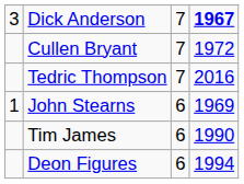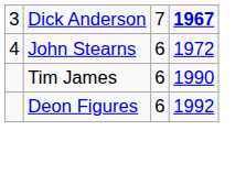 <table class="wikitable">
 <tr>
 </tr>
 <tr>
 <td>3</td>
 <td><a href='#'>Dick Anderson</a></td>
 <td>7</td>
 <td><strong><a href='#'>1967</a></strong></td>
 </tr>
 <tr>
-<td></td>
-<td><a href='#'>Cullen Bryant</a></td>
-<td>7</td>
-<td><a href='#'>1972</a></td>
-</tr>
-<tr>
-<td></td>
-<td><a href='#'>Tedric Thompson</a></td>
-<td>7</td>
-<td><a href='#'>2016</a></td>
-</tr>
-<tr>
-<td>1</td>
+<td>4</td>
 <td><a href='#'>John Stearns</a></td>
 <td>6</td>
-<td><a href='#'>1969</a></td>
+<td><a href='#'>1972</a></td>
 </tr>
 <tr>
 <td></td>
 <td>Tim James</td>
 <td>6</td>
 <td><a href='#'>1990</a></td>
 </tr>
 <tr>
 <td></td>
 <td><a href='#'>Deon Figures</a></td>
 <td>6</td>
-<td><a href='#'>1994</a></td>
+<td><a href='#'>1992</a></td>
 </tr>
 </table>
